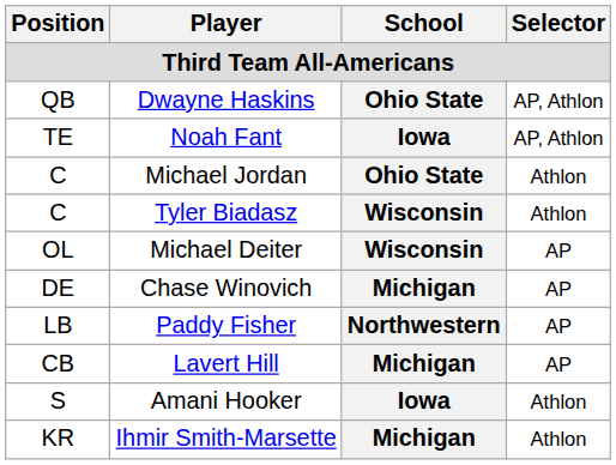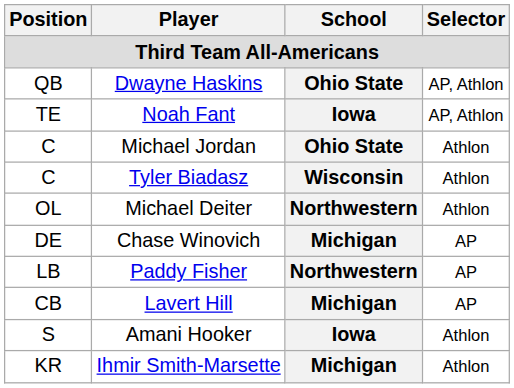 <table class="wikitable">
 <tr>
 <th>Position</th>
 <th>Player</th>
 <th>School</th>
 <th>Selector</th>
 </tr>
 <tr>
 <td colspan="4" style="text-align:center; background:#ddd;"><strong>Third Team All-Americans</strong></td>
 </tr>
 <tr style="text-align:center;">
 <td style="background:white">QB</td>
 <td style="background:white"><a href='#'>Dwayne Haskins</a></td>
 <th style=>Ohio State</th>
 <td style="background:white"><small>AP, Athlon</small></td>
 </tr>
 <tr style="text-align:center;">
 <td style="background:white">TE</td>
 <td style="background:white"><a href='#'>Noah Fant</a></td>
 <th style=>Iowa</th>
 <td style="background:white"><small>AP, Athlon</small></td>
 </tr>
 <tr style="text-align:center;">
 <td style="background:white">C</td>
 <td style="background:white">Michael Jordan</td>
 <th style=>Ohio State</th>
 <td style="background:white"><small>Athlon</small></td>
 </tr>
 <tr style="text-align:center;">
 <td style="background:white">C</td>
 <td style="background:white"><a href='#'>Tyler Biadasz</a></td>
 <th style=>Wisconsin</th>
 <td style="background:white"><small>Athlon</small></td>
 </tr>
 <tr style="text-align:center;">
 <td style="background:white">OL</td>
 <td style="background:white">Michael Deiter</td>
-<th style=>Wisconsin</th>
-<td style="background:white"><small>AP</small></td>
+<th style=>Northwestern</th>
+<td style="background:white"><small>Athlon</small></td>
 </tr>
 <tr style="text-align:center;">
 <td style="background:white">DE</td>
 <td style="background:white">Chase Winovich</td>
 <th style=>Michigan</th>
 <td style="background:white"><small>AP</small></td>
 </tr>
 <tr style="text-align:center;">
 <td style="background:white">LB</td>
 <td style="background:white"><a href='#'>Paddy Fisher</a></td>
 <th style=>Northwestern</th>
 <td style="background:white"><small>AP</small></td>
 </tr>
 <tr style="text-align:center;">
 <td style="background:white">CB</td>
 <td style="background:white"><a href='#'>Lavert Hill</a></td>
 <th style=>Michigan</th>
 <td style="background:white"><small>AP</small></td>
 </tr>
 <tr style="text-align:center;">
 <td style="background:white">S</td>
 <td style="background:white">Amani Hooker</td>
 <th style=>Iowa</th>
 <td style="background:white"><small>Athlon</small></td>
 </tr>
 <tr style="text-align:center;">
 <td style="background:white">KR</td>
 <td style="background:white"><a href='#'>Ihmir Smith-Marsette</a></td>
 <th style=>Michigan</th>
 <td style="background:white"><small>Athlon</small></td>
 </tr>
 </table>
